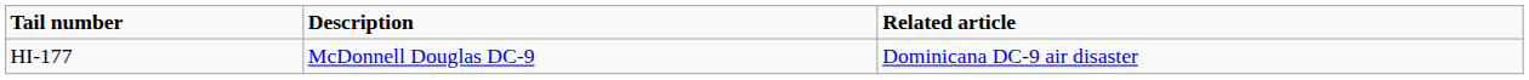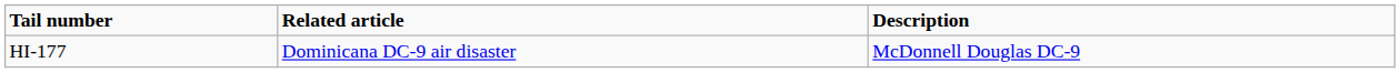 <table class="wikitable" width="90%">
 <tr>
 <td><strong>Tail number</strong></td>
+<td><strong>Related article</strong></td>
 <td><strong>Description</strong></td>
-<td><strong>Related article</strong></td>
 </tr>
 <tr>
 <td>HI-177</td>
+<td><a href='#'>Dominicana DC-9 air disaster</a></td>
 <td><a href='#'>McDonnell Douglas DC-9</a></td>
-<td><a href='#'>Dominicana DC-9 air disaster</a></td>
 </tr>
 </table>
